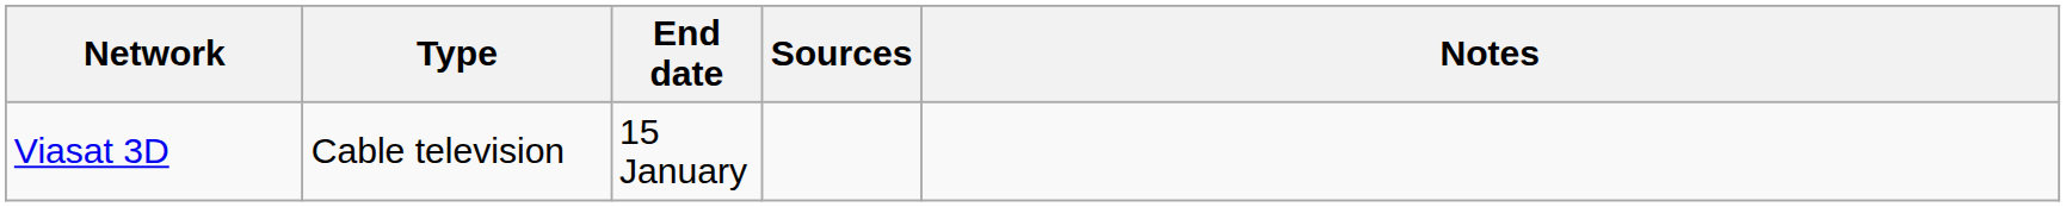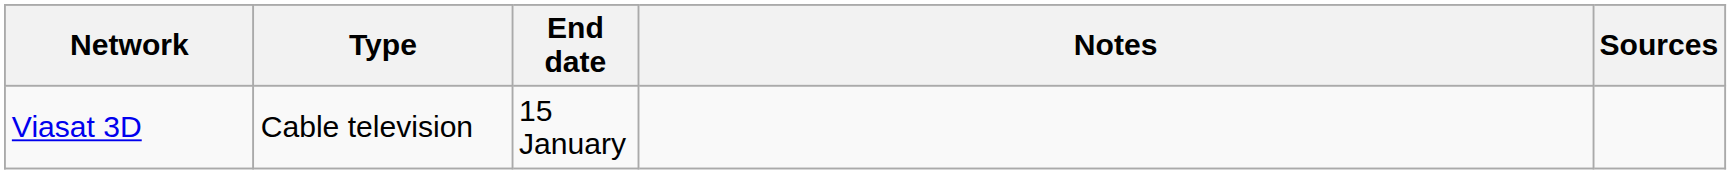 <table class="wikitable">
 <tr>
 <th style="text-align:center; width:125px">Network</th>
 <th style="text-align:center; width:130px">Type</th>
 <th style="text-align:center; width:60px">End date</th>
+<th style="text-align:center; width:500px">Notes</th>
 <th style="text-align:center; width:30px">Sources</th>
-<th style="text-align:center; width:500px">Notes</th>
 </tr>
 <tr>
 <td><a href='#'>Viasat 3D</a></td>
 <td>Cable television</td>
 <td>15 January</td>
 <td></td>
 <td></td>
 </tr>
 </table>
